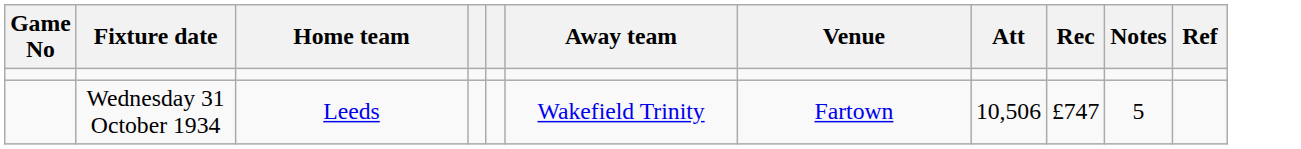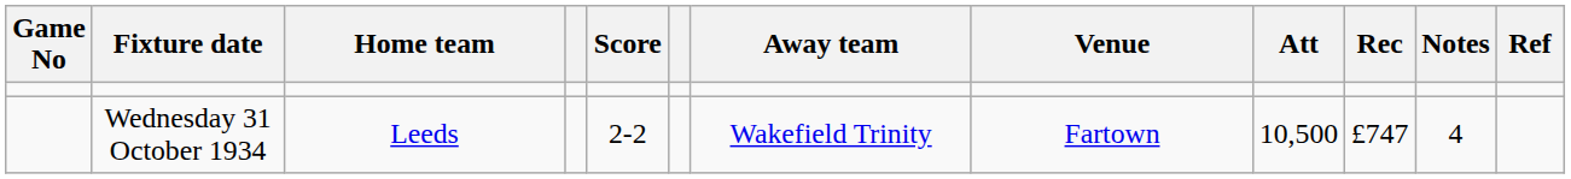 <table class="wikitable" style="text-align:center;">
 <tr>
 <th width=20 abbr="No">Game No</th>
 <th width=100 abbr="Date">Fixture date</th>
 <th width=150 abbr="Home team">Home team</th>
 <th width=5 abbr="space"></th>
+<th width=20 abbr="Score">Score</th>
 <th width=5 abbr="space"></th>
 <th width=150 abbr="Away team">Away team</th>
 <th width=150 abbr="Venue">Venue</th>
 <th width=30 abbr="Att">Att</th>
 <th width=30 abbr="Rec">Rec</th>
 <th width=20 abbr="Notes">Notes</th>
 <th width=30 abbr="Ref">Ref</th>
 </tr>
 <tr>
 <td></td>
 <td></td>
 <td></td>
 <td></td>
 <td></td>
 <td></td>
 <td></td>
 <td></td>
 <td></td>
 <td></td>
 <td></td>
+<td></td>
 </tr>
 <tr>
 <td></td>
 <td>Wednesday 31 October 1934</td>
 <td><a href='#'>Leeds</a></td>
 <td></td>
+<td>2-2</td>
 <td></td>
 <td><a href='#'>Wakefield Trinity</a></td>
 <td><a href='#'>Fartown</a></td>
-<td>10,506</td>
+<td>10,500</td>
 <td>£747</td>
-<td>5</td>
+<td>4</td>
 <td></td>
 </tr>
 </table>
